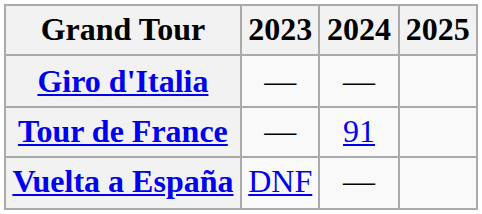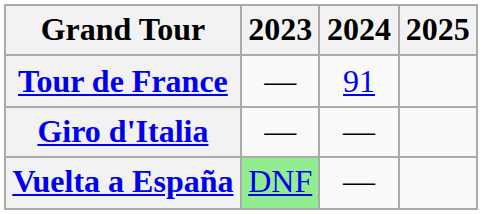 <table class="wikitable plainrowheaders">
 <tr>
 <th>Grand Tour</th>
 <th scope="col">2023</th>
 <th scope="col">2024</th>
 <th scope="col">2025</th>
 </tr>
 <tr style="text-align:center;">
+<th scope="row"> <a href='#'>Tour de France</a></th>
+<td>—</td>
+<td><a href='#'>91</a></td>
+<td></td>
+</tr>
+<tr style="text-align:center;">
 <th scope="row"> <a href='#'>Giro d'Italia</a></th>
 <td>—</td>
 <td>—</td>
 <td></td>
 </tr>
 <tr style="text-align:center;">
-<th scope="row"> <a href='#'>Tour de France</a></th>
-<td>—</td>
-<td><a href='#'>91</a></td>
-<td></td>
-</tr>
-<tr style="text-align:center;">
 <th scope="row"> <a href='#'>Vuelta a España</a></th>
-<td><a href='#'>DNF</a></td>
+<td style="background: lightgreen;"><a href='#'>DNF</a></td>
 <td>—</td>
 <td></td>
 </tr>
 </table>
